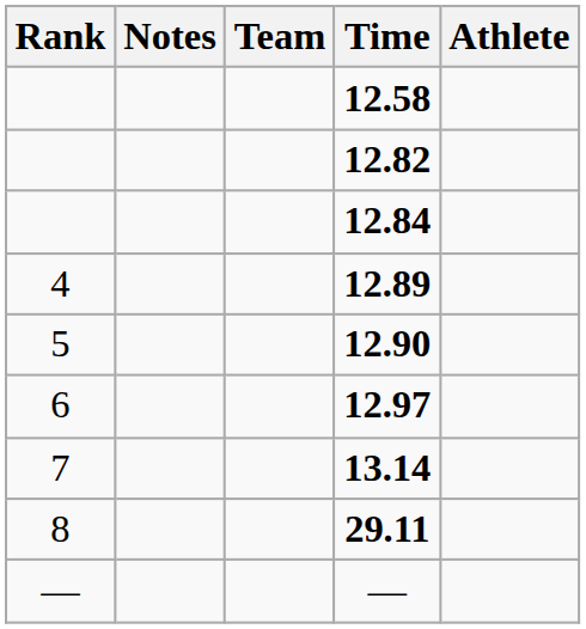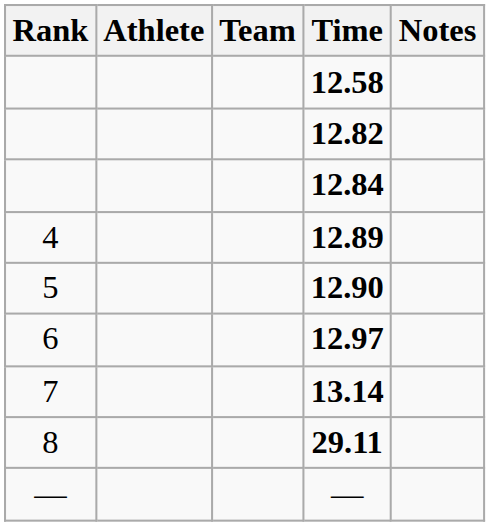 <table class="wikitable sortable" style="text-align:center">
 <tr>
 <th>Rank</th>
-<th>Notes</th>
+<th>Athlete</th>
 <th>Team</th>
 <th>Time</th>
-<th>Athlete</th>
+<th>Notes</th>
 </tr>
 <tr>
 <td></td>
-<td></td>
+<td align=left></td>
 <td></td>
 <td><strong>12.58</strong></td>
-<td align=left></td>
+<td></td>
 </tr>
 <tr>
 <td></td>
-<td></td>
+<td align=left></td>
 <td></td>
 <td><strong>12.82</strong></td>
-<td align=left></td>
+<td></td>
 </tr>
 <tr>
 <td></td>
-<td></td>
+<td align=left></td>
 <td></td>
 <td><strong>12.84</strong></td>
-<td align=left></td>
+<td></td>
 </tr>
 <tr>
 <td>4</td>
-<td></td>
+<td align=left></td>
 <td></td>
 <td><strong>12.89</strong></td>
-<td align=left></td>
+<td></td>
 </tr>
 <tr>
 <td>5</td>
-<td></td>
+<td align=left></td>
 <td></td>
 <td><strong>12.90</strong></td>
-<td align=left></td>
+<td></td>
 </tr>
 <tr>
 <td>6</td>
-<td></td>
+<td align=left></td>
 <td></td>
 <td><strong>12.97</strong></td>
-<td align=left></td>
+<td></td>
 </tr>
 <tr>
 <td>7</td>
-<td></td>
+<td align=left></td>
 <td></td>
 <td><strong>13.14</strong></td>
-<td align=left></td>
+<td></td>
 </tr>
 <tr>
 <td>8</td>
-<td></td>
+<td align=left></td>
 <td></td>
 <td><strong>29.11</strong></td>
-<td align=left></td>
+<td></td>
 </tr>
 <tr>
 <td data-sort-value=9>—</td>
-<td></td>
+<td align=left></td>
 <td></td>
 <td>—</td>
-<td align=left></td>
+<td></td>
 </tr>
 </table>
